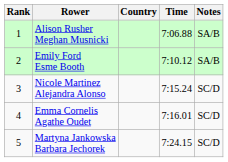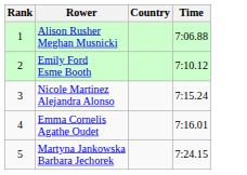 <table class="wikitable" style="text-align:center">
 <tr>
 <th>Rank</th>
 <th>Rower</th>
 <th>Country</th>
 <th>Time</th>
-<th>Notes</th>
 </tr>
 <tr bgcolor=ccffcc>
 <td>1</td>
 <td align="left"><a href='#'>Alison Rusher</a><br><a href='#'>Meghan Musnicki</a></td>
 <td align="left"></td>
 <td>7:06.88</td>
-<td>SA/B</td>
 </tr>
 <tr bgcolor=ccffcc>
 <td>2</td>
 <td align="left"><a href='#'>Emily Ford</a><br><a href='#'>Esme Booth</a></td>
 <td align="left"></td>
 <td>7:10.12</td>
-<td>SA/B</td>
 </tr>
 <tr>
 <td>3</td>
 <td align="left"><a href='#'>Nicole Martinez</a><br><a href='#'>Alejandra Alonso</a></td>
 <td align="left"></td>
 <td>7:15.24</td>
-<td>SC/D</td>
 </tr>
 <tr>
 <td>4</td>
 <td align="left"><a href='#'>Emma Cornelis</a><br><a href='#'>Agathe Oudet</a></td>
 <td align="left"></td>
 <td>7:16.01</td>
-<td>SC/D</td>
 </tr>
 <tr>
 <td>5</td>
 <td align="left"><a href='#'>Martyna Jankowska</a><br><a href='#'>Barbara Jechorek</a></td>
 <td align="left"></td>
 <td>7:24.15</td>
-<td>SC/D</td>
 </tr>
 </table>
